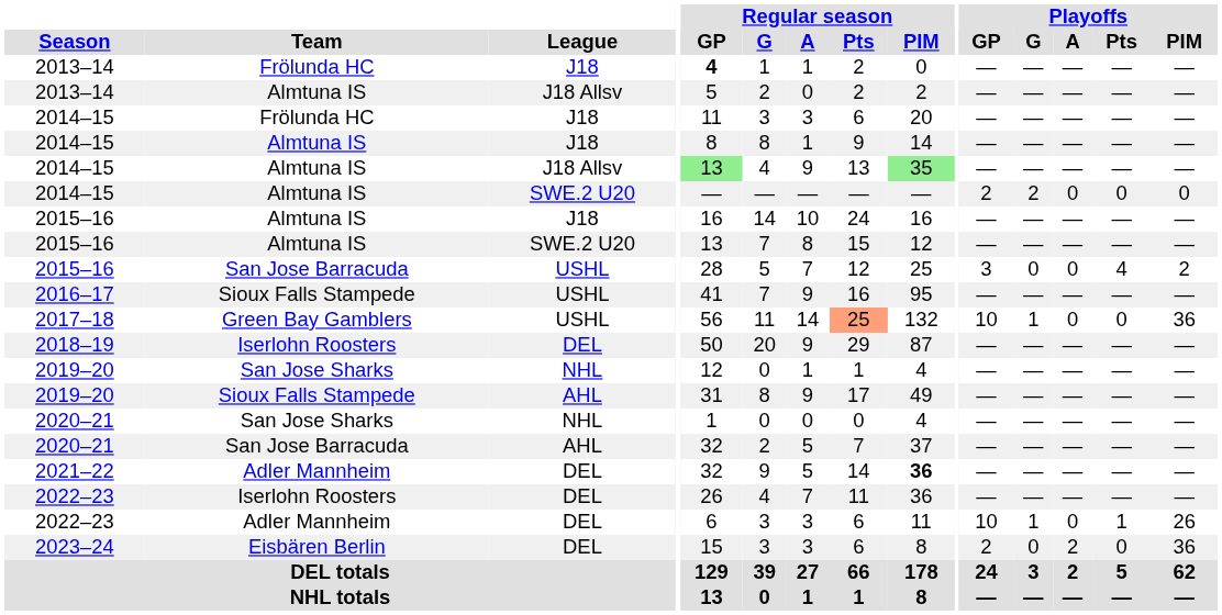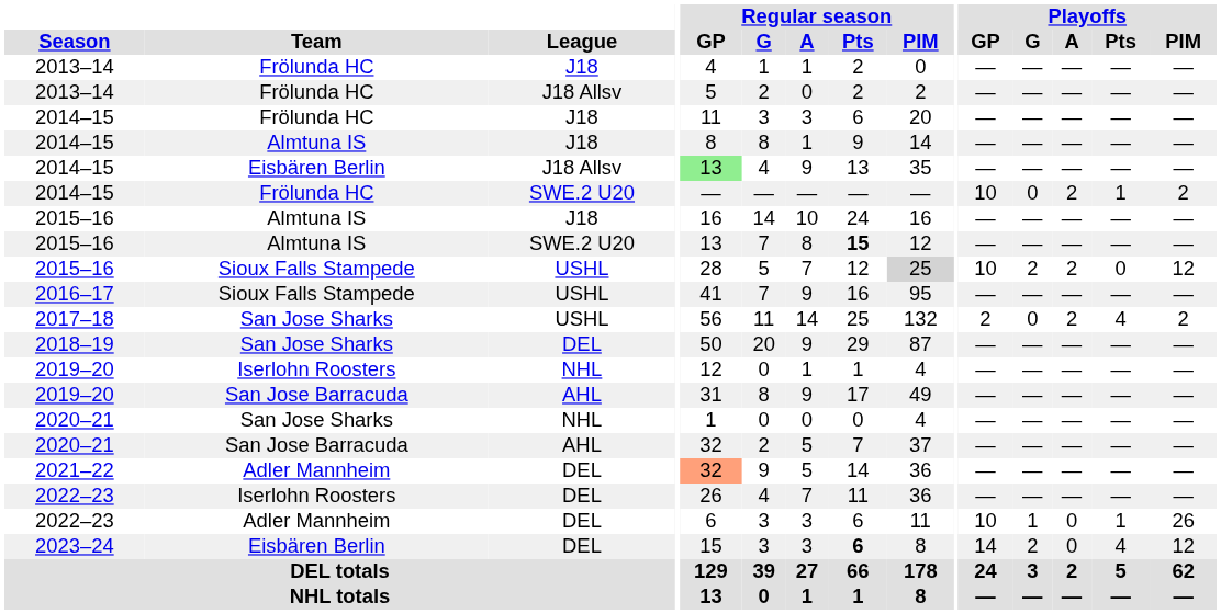 <table border="0" cellpadding="1" cellspacing="0" style="text-align:center; width:60em">
 <tr bgcolor="#e0e0e0">
 <th colspan="3" bgcolor="#ffffff"></th>
 <th rowspan="99" bgcolor="#ffffff"></th>
 <th colspan="5"><a href='#'>Regular season</a></th>
 <th rowspan="99" bgcolor="#ffffff"></th>
 <th colspan="5"><a href='#'>Playoffs</a></th>
 </tr>
 <tr bgcolor="#e0e0e0">
 <th><a href='#'>Season</a></th>
 <th>Team</th>
 <th>League</th>
 <th>GP</th>
 <th><a href='#'>G</a></th>
 <th><a href='#'>A</a></th>
 <th><a href='#'>Pts</a></th>
 <th><a href='#'>PIM</a></th>
 <th>GP</th>
 <th>G</th>
 <th>A</th>
 <th>Pts</th>
 <th>PIM</th>
 </tr>
 <tr>
 <td>2013–14</td>
 <td><a href='#'>Frölunda HC</a></td>
 <td><a href='#'>J18</a></td>
-<td><strong>4</strong></td>
+<td>4</td>
 <td>1</td>
 <td>1</td>
 <td>2</td>
 <td>0</td>
 <td>—</td>
 <td>—</td>
 <td>—</td>
 <td>—</td>
 <td>—</td>
 </tr>
 <tr bgcolor="#f0f0f0">
 <td>2013–14</td>
-<td>Almtuna IS</td>
+<td>Frölunda HC</td>
 <td>J18 Allsv</td>
 <td>5</td>
 <td>2</td>
 <td>0</td>
 <td>2</td>
 <td>2</td>
 <td>—</td>
 <td>—</td>
 <td>—</td>
 <td>—</td>
 <td>—</td>
 </tr>
 <tr>
 <td>2014–15</td>
 <td>Frölunda HC</td>
 <td>J18</td>
 <td>11</td>
 <td>3</td>
 <td>3</td>
 <td>6</td>
 <td>20</td>
 <td>—</td>
 <td>—</td>
 <td>—</td>
 <td>—</td>
 <td>—</td>
 </tr>
 <tr bgcolor="#f0f0f0">
 <td>2014–15</td>
 <td><a href='#'>Almtuna IS</a></td>
 <td>J18</td>
 <td>8</td>
 <td>8</td>
 <td>1</td>
 <td>9</td>
 <td>14</td>
 <td>—</td>
 <td>—</td>
 <td>—</td>
 <td>—</td>
 <td>—</td>
 </tr>
 <tr>
 <td>2014–15</td>
-<td>Almtuna IS</td>
+<td><a href='#'>Eisbären Berlin</a></td>
 <td>J18 Allsv</td>
 <td style="background: lightgreen;">13</td>
 <td>4</td>
 <td>9</td>
 <td>13</td>
-<td style="background: lightgreen;">35</td>
+<td>35</td>
 <td>—</td>
 <td>—</td>
 <td>—</td>
 <td>—</td>
 <td>—</td>
 </tr>
 <tr bgcolor="#f0f0f0">
 <td>2014–15</td>
-<td>Almtuna IS</td>
+<td><a href='#'>Frölunda HC</a></td>
 <td><a href='#'>SWE.2 U20</a></td>
 <td>—</td>
 <td>—</td>
 <td>—</td>
 <td>—</td>
 <td>—</td>
+<td>10</td>
+<td>0</td>
 <td>2</td>
+<td>1</td>
 <td>2</td>
-<td>0</td>
-<td>0</td>
-<td>0</td>
 </tr>
 <tr>
 <td>2015–16</td>
 <td>Almtuna IS</td>
 <td>J18</td>
 <td>16</td>
 <td>14</td>
 <td>10</td>
 <td>24</td>
 <td>16</td>
 <td>—</td>
 <td>—</td>
 <td>—</td>
 <td>—</td>
 <td>—</td>
 </tr>
 <tr bgcolor="#f0f0f0">
 <td>2015–16</td>
 <td>Almtuna IS</td>
 <td>SWE.2 U20</td>
 <td>13</td>
 <td>7</td>
 <td>8</td>
-<td>15</td>
+<td><strong>15</strong></td>
 <td>12</td>
 <td>—</td>
 <td>—</td>
 <td>—</td>
 <td>—</td>
 <td>—</td>
 </tr>
 <tr>
 <td><a href='#'>2015–16</a></td>
-<td><a href='#'>San Jose Barracuda</a></td>
+<td><a href='#'>Sioux Falls Stampede</a></td>
 <td><a href='#'>USHL</a></td>
 <td>28</td>
 <td>5</td>
 <td>7</td>
 <td>12</td>
-<td>25</td>
-<td>3</td>
+<td style="background: lightgrey;">25</td>
+<td>10</td>
+<td>2</td>
+<td>2</td>
 <td>0</td>
-<td>0</td>
-<td>4</td>
-<td>2</td>
+<td>12</td>
 </tr>
 <tr bgcolor="#f0f0f0">
 <td><a href='#'>2016–17</a></td>
 <td>Sioux Falls Stampede</td>
 <td>USHL</td>
 <td>41</td>
 <td>7</td>
 <td>9</td>
 <td>16</td>
 <td>95</td>
 <td>—</td>
 <td>—</td>
 <td>—</td>
 <td>—</td>
 <td>—</td>
 </tr>
 <tr>
 <td><a href='#'>2017–18</a></td>
-<td><a href='#'>Green Bay Gamblers</a></td>
+<td><a href='#'>San Jose Sharks</a></td>
 <td>USHL</td>
 <td>56</td>
 <td>11</td>
 <td>14</td>
-<td style="background: lightsalmon;">25</td>
+<td>25</td>
 <td>132</td>
-<td>10</td>
-<td>1</td>
+<td>2</td>
 <td>0</td>
-<td>0</td>
-<td>36</td>
+<td>2</td>
+<td>4</td>
+<td>2</td>
 </tr>
 <tr bgcolor="#f0f0f0">
 <td><a href='#'>2018–19</a></td>
-<td><a href='#'>Iserlohn Roosters</a></td>
+<td><a href='#'>San Jose Sharks</a></td>
 <td><a href='#'>DEL</a></td>
 <td>50</td>
 <td>20</td>
 <td>9</td>
 <td>29</td>
 <td>87</td>
 <td>—</td>
 <td>—</td>
 <td>—</td>
 <td>—</td>
 <td>—</td>
 </tr>
 <tr>
 <td><a href='#'>2019–20</a></td>
-<td><a href='#'>San Jose Sharks</a></td>
+<td><a href='#'>Iserlohn Roosters</a></td>
 <td><a href='#'>NHL</a></td>
 <td>12</td>
 <td>0</td>
 <td>1</td>
 <td>1</td>
 <td>4</td>
 <td>—</td>
 <td>—</td>
 <td>—</td>
 <td>—</td>
 <td>—</td>
 </tr>
 <tr bgcolor="#f0f0f0">
 <td><a href='#'>2019–20</a></td>
-<td><a href='#'>Sioux Falls Stampede</a></td>
+<td><a href='#'>San Jose Barracuda</a></td>
 <td><a href='#'>AHL</a></td>
 <td>31</td>
 <td>8</td>
 <td>9</td>
 <td>17</td>
 <td>49</td>
 <td>—</td>
 <td>—</td>
 <td>—</td>
 <td>—</td>
 <td>—</td>
 </tr>
 <tr>
 <td><a href='#'>2020–21</a></td>
 <td>San Jose Sharks</td>
 <td>NHL</td>
 <td>1</td>
 <td>0</td>
 <td>0</td>
 <td>0</td>
 <td>4</td>
 <td>—</td>
 <td>—</td>
 <td>—</td>
 <td>—</td>
 <td>—</td>
 </tr>
 <tr bgcolor="#f0f0f0">
 <td><a href='#'>2020–21</a></td>
 <td>San Jose Barracuda</td>
 <td>AHL</td>
 <td>32</td>
 <td>2</td>
 <td>5</td>
 <td>7</td>
 <td>37</td>
 <td>—</td>
 <td>—</td>
 <td>—</td>
 <td>—</td>
 <td>—</td>
 </tr>
 <tr>
 <td><a href='#'>2021–22</a></td>
 <td><a href='#'>Adler Mannheim</a></td>
 <td>DEL</td>
-<td>32</td>
+<td style="background: lightsalmon;">32</td>
 <td>9</td>
 <td>5</td>
 <td>14</td>
-<td><strong>36</strong></td>
+<td>36</td>
 <td>—</td>
 <td>—</td>
 <td>—</td>
 <td>—</td>
 <td>—</td>
 </tr>
 <tr bgcolor="#f0f0f0">
 <td><a href='#'>2022–23</a></td>
 <td>Iserlohn Roosters</td>
 <td>DEL</td>
 <td>26</td>
 <td>4</td>
 <td>7</td>
 <td>11</td>
 <td>36</td>
 <td>—</td>
 <td>—</td>
 <td>—</td>
 <td>—</td>
 <td>—</td>
 </tr>
 <tr>
 <td>2022–23</td>
 <td>Adler Mannheim</td>
 <td>DEL</td>
 <td>6</td>
 <td>3</td>
 <td>3</td>
 <td>6</td>
 <td>11</td>
 <td>10</td>
 <td>1</td>
 <td>0</td>
 <td>1</td>
 <td>26</td>
 </tr>
 <tr bgcolor="#f0f0f0">
 <td><a href='#'>2023–24</a></td>
 <td><a href='#'>Eisbären Berlin</a></td>
 <td>DEL</td>
 <td>15</td>
 <td>3</td>
 <td>3</td>
-<td>6</td>
+<td><strong>6</strong></td>
 <td>8</td>
+<td>14</td>
 <td>2</td>
 <td>0</td>
-<td>2</td>
-<td>0</td>
-<td>36</td>
+<td>4</td>
+<td>12</td>
 </tr>
 <tr bgcolor="#e0e0e0">
 <th colspan="3">DEL totals</th>
 <th>129</th>
 <th>39</th>
 <th>27</th>
 <th>66</th>
 <th>178</th>
 <th>24</th>
 <th>3</th>
 <th>2</th>
 <th>5</th>
 <th>62</th>
 </tr>
 <tr bgcolor="#e0e0e0">
 <th colspan="3">NHL totals</th>
 <th>13</th>
 <th>0</th>
 <th>1</th>
 <th>1</th>
 <th>8</th>
 <th>—</th>
 <th>—</th>
 <th>—</th>
 <th>—</th>
 <th>—</th>
 </tr>
 </table>
